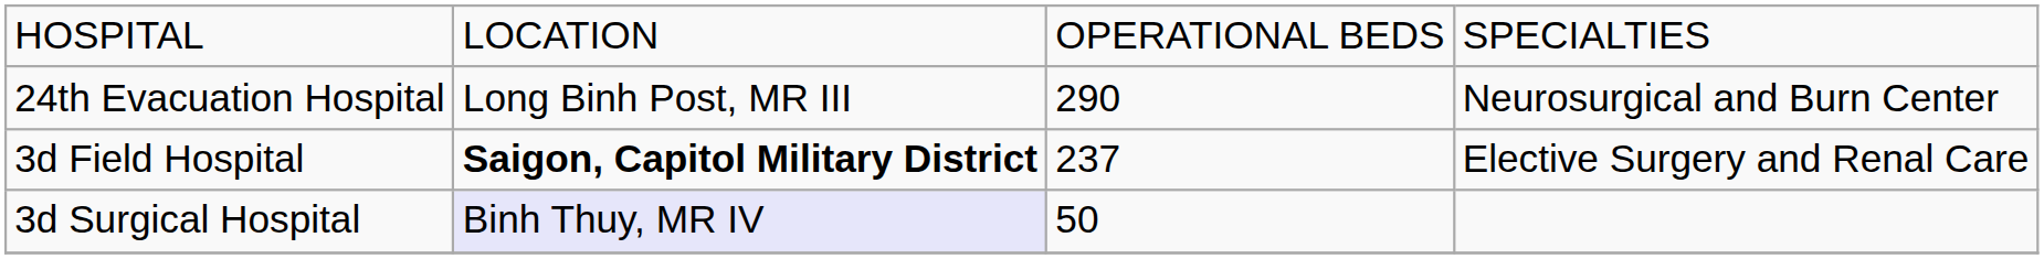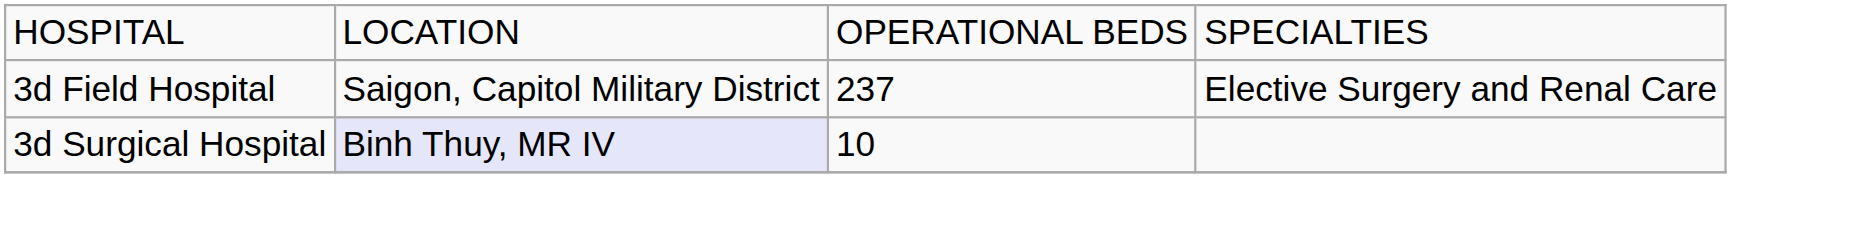 <table class="wikitable">
 <tr>
 <td>HOSPITAL</td>
 <td>LOCATION</td>
 <td>OPERATIONAL BEDS</td>
 <td>SPECIALTIES</td>
 </tr>
 <tr>
-<td>24th Evacuation Hospital</td>
-<td>Long Binh Post, MR III</td>
-<td>290</td>
-<td>Neurosurgical and Burn Center</td>
-</tr>
-<tr>
 <td>3d Field Hospital</td>
-<td><strong>Saigon, Capitol Military District</strong></td>
+<td>Saigon, Capitol Military District</td>
 <td>237</td>
 <td>Elective Surgery and Renal Care</td>
 </tr>
 <tr>
 <td>3d Surgical Hospital</td>
 <td style="background: lavender;">Binh Thuy, MR IV</td>
-<td>50</td>
+<td>10</td>
 <td></td>
 </tr>
 <tr>
 </tr>
 </table>
